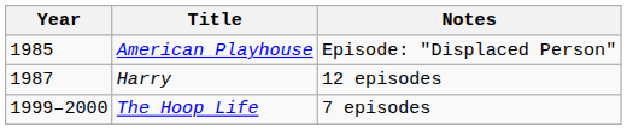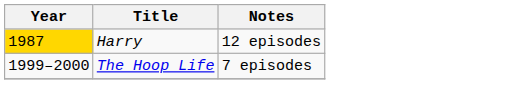 <table class="wikitable plainrowheaders">
 <tr>
 <th>Year</th>
 <th>Title</th>
 <th>Notes</th>
 </tr>
 <tr>
-<td>1985</td>
-<td><em><a href='#'>American Playhouse</a></em></td>
-<td>Episode: "Displaced Person"</td>
-</tr>
-<tr>
-<td>1987</td>
+<td style="background: gold;">1987</td>
 <td><em>Harry</em></td>
 <td>12 episodes</td>
 </tr>
 <tr>
 <td>1999–2000</td>
 <td><em><a href='#'>The Hoop Life</a></em></td>
 <td>7 episodes</td>
 </tr>
 <tr>
 </tr>
 </table>
